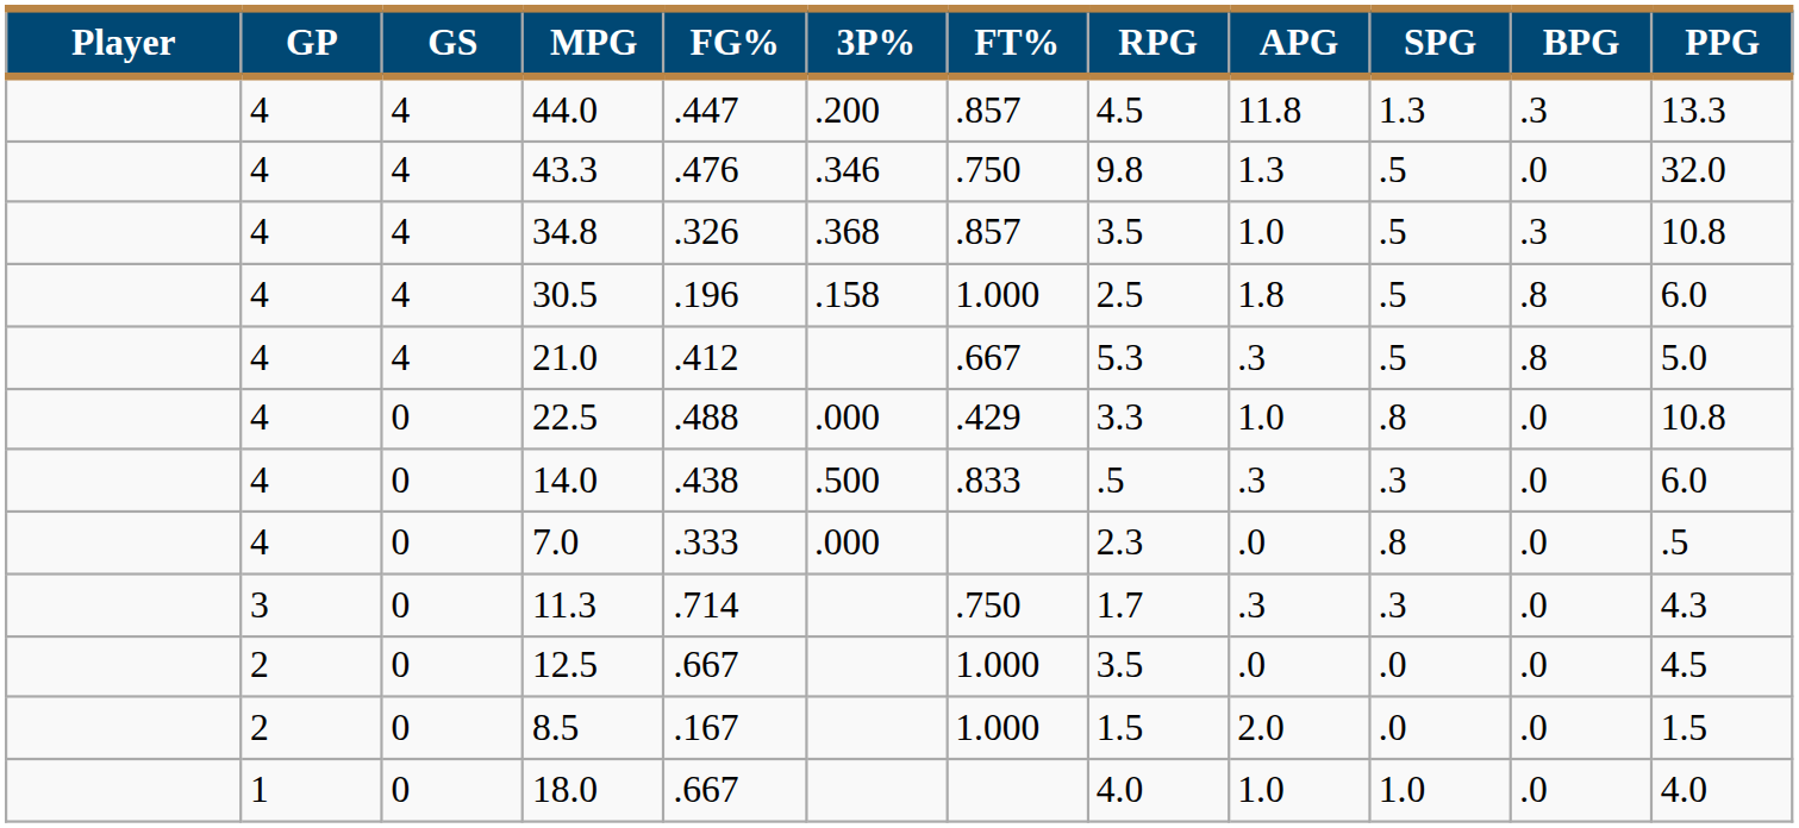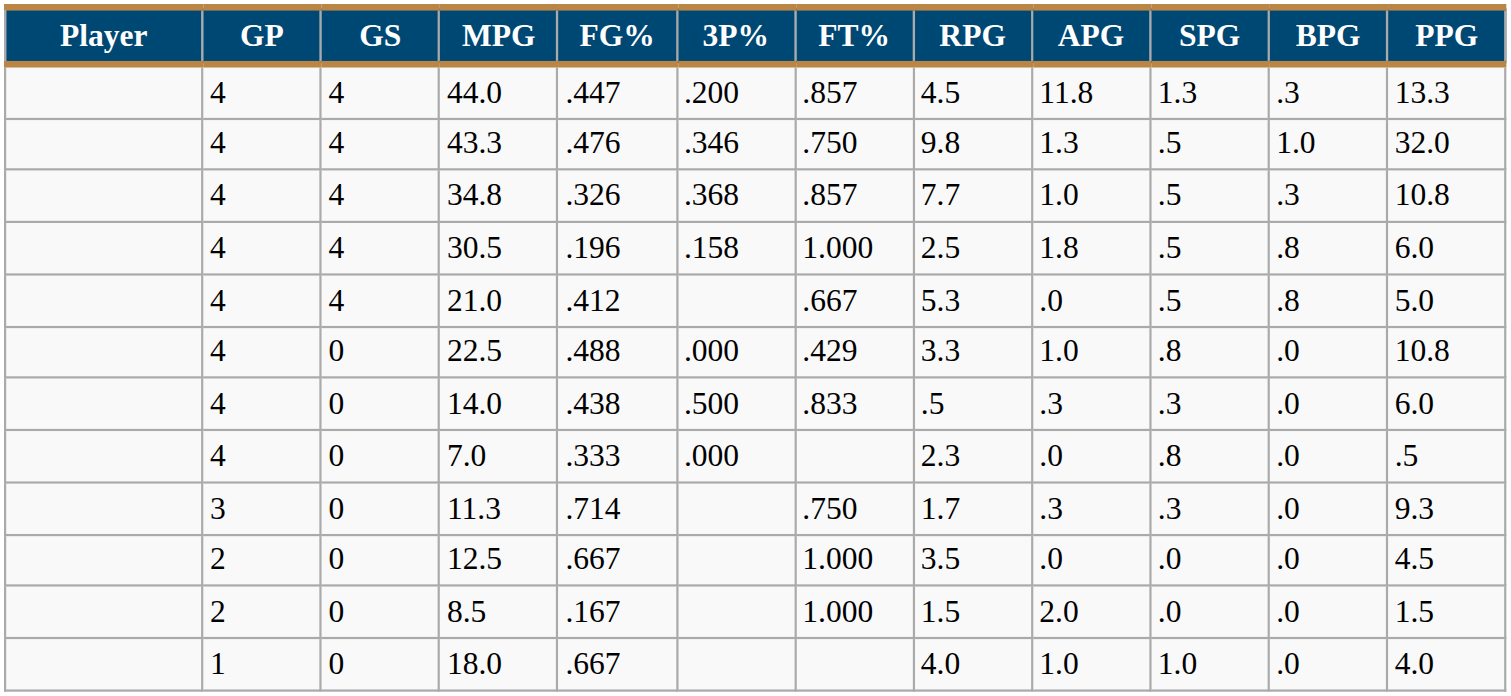 <table class="wikitable sortable" style="font-size: 90%">
 <tr>
 <th style="background: #004874 ; color:#FFFFFF; border-top:#BA8545 3px solid; border-bottom:#BA8545 3px solid;"  width="10%">Player</th>
 <th style="background: #004874 ; color:#FFFFFF; border-top:#BA8545 3px solid; border-bottom:#BA8545 3px solid;" width="6%">GP</th>
 <th style="background: #004874 ; color:#FFFFFF; border-top:#BA8545 3px solid; border-bottom:#BA8545 3px solid;" width="6%">GS</th>
 <th style="background: #004874 ; color:#FFFFFF; border-top:#BA8545 3px solid; border-bottom:#BA8545 3px solid;" width="6%">MPG</th>
 <th style="background: #004874 ; color:#FFFFFF; border-top:#BA8545 3px solid; border-bottom:#BA8545 3px solid;" width="6%">FG%</th>
 <th style="background: #004874 ; color:#FFFFFF; border-top:#BA8545 3px solid; border-bottom:#BA8545 3px solid;" width="6%">3P%</th>
 <th style="background: #004874 ; color:#FFFFFF; border-top:#BA8545 3px solid; border-bottom:#BA8545 3px solid;" width="6%">FT%</th>
 <th style="background: #004874 ; color:#FFFFFF; border-top:#BA8545 3px solid; border-bottom:#BA8545 3px solid;" width="6%">RPG</th>
 <th style="background: #004874 ; color:#FFFFFF; border-top:#BA8545 3px solid; border-bottom:#BA8545 3px solid;" width="6%">APG</th>
 <th style="background: #004874 ; color:#FFFFFF; border-top:#BA8545 3px solid; border-bottom:#BA8545 3px solid;" width="6%">SPG</th>
 <th style="background: #004874 ; color:#FFFFFF; border-top:#BA8545 3px solid; border-bottom:#BA8545 3px solid;" width="6%">BPG</th>
 <th style="background: #004874 ; color:#FFFFFF; border-top:#BA8545 3px solid; border-bottom:#BA8545 3px solid;" width="6%">PPG</th>
 </tr>
 <tr>
 <td style="text-align:left;"></td>
 <td>4</td>
 <td>4</td>
 <td>44.0</td>
 <td>.447</td>
 <td>.200</td>
 <td>.857</td>
 <td>4.5</td>
 <td>11.8</td>
 <td>1.3</td>
 <td>.3</td>
 <td>13.3</td>
 </tr>
 <tr>
 <td style="text-align:left;"></td>
 <td>4</td>
 <td>4</td>
 <td>43.3</td>
 <td>.476</td>
 <td>.346</td>
 <td>.750</td>
 <td>9.8</td>
 <td>1.3</td>
 <td>.5</td>
-<td>.0</td>
+<td>1.0</td>
 <td>32.0</td>
 </tr>
 <tr>
 <td style="text-align:left;"></td>
 <td>4</td>
 <td>4</td>
 <td>34.8</td>
 <td>.326</td>
 <td>.368</td>
 <td>.857</td>
-<td>3.5</td>
+<td>7.7</td>
 <td>1.0</td>
 <td>.5</td>
 <td>.3</td>
 <td>10.8</td>
 </tr>
 <tr>
 <td style="text-align:left;"></td>
 <td>4</td>
 <td>4</td>
 <td>30.5</td>
 <td>.196</td>
 <td>.158</td>
 <td>1.000</td>
 <td>2.5</td>
 <td>1.8</td>
 <td>.5</td>
 <td>.8</td>
 <td>6.0</td>
 </tr>
 <tr>
 <td style="text-align:left;"></td>
 <td>4</td>
 <td>4</td>
 <td>21.0</td>
 <td>.412</td>
 <td></td>
 <td>.667</td>
 <td>5.3</td>
-<td>.3</td>
+<td>.0</td>
 <td>.5</td>
 <td>.8</td>
 <td>5.0</td>
 </tr>
 <tr>
 <td style="text-align:left;"></td>
 <td>4</td>
 <td>0</td>
 <td>22.5</td>
 <td>.488</td>
 <td>.000</td>
 <td>.429</td>
 <td>3.3</td>
 <td>1.0</td>
 <td>.8</td>
 <td>.0</td>
 <td>10.8</td>
 </tr>
 <tr>
 <td style="text-align:left;"></td>
 <td>4</td>
 <td>0</td>
 <td>14.0</td>
 <td>.438</td>
 <td>.500</td>
 <td>.833</td>
 <td>.5</td>
 <td>.3</td>
 <td>.3</td>
 <td>.0</td>
 <td>6.0</td>
 </tr>
 <tr>
 <td style="text-align:left;"></td>
 <td>4</td>
 <td>0</td>
 <td>7.0</td>
 <td>.333</td>
 <td>.000</td>
 <td></td>
 <td>2.3</td>
 <td>.0</td>
 <td>.8</td>
 <td>.0</td>
 <td>.5</td>
 </tr>
 <tr>
 <td style="text-align:left;"></td>
 <td>3</td>
 <td>0</td>
 <td>11.3</td>
 <td>.714</td>
 <td></td>
 <td>.750</td>
 <td>1.7</td>
 <td>.3</td>
 <td>.3</td>
 <td>.0</td>
-<td>4.3</td>
+<td>9.3</td>
 </tr>
 <tr>
 <td style="text-align:left;"></td>
 <td>2</td>
 <td>0</td>
 <td>12.5</td>
 <td>.667</td>
 <td></td>
 <td>1.000</td>
 <td>3.5</td>
 <td>.0</td>
 <td>.0</td>
 <td>.0</td>
 <td>4.5</td>
 </tr>
 <tr>
 <td style="text-align:left;"></td>
 <td>2</td>
 <td>0</td>
 <td>8.5</td>
 <td>.167</td>
 <td></td>
 <td>1.000</td>
 <td>1.5</td>
 <td>2.0</td>
 <td>.0</td>
 <td>.0</td>
 <td>1.5</td>
 </tr>
 <tr>
 <td style="text-align:left;"></td>
 <td>1</td>
 <td>0</td>
 <td>18.0</td>
 <td>.667</td>
 <td></td>
 <td></td>
 <td>4.0</td>
 <td>1.0</td>
 <td>1.0</td>
 <td>.0</td>
 <td>4.0</td>
 </tr>
 </table>
